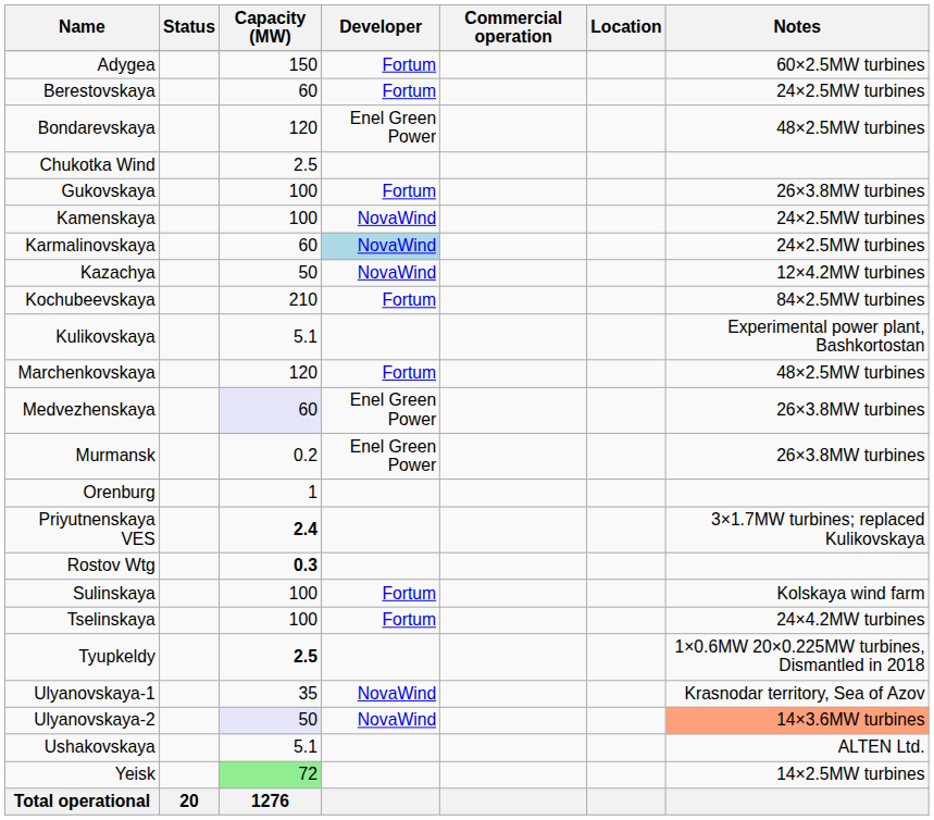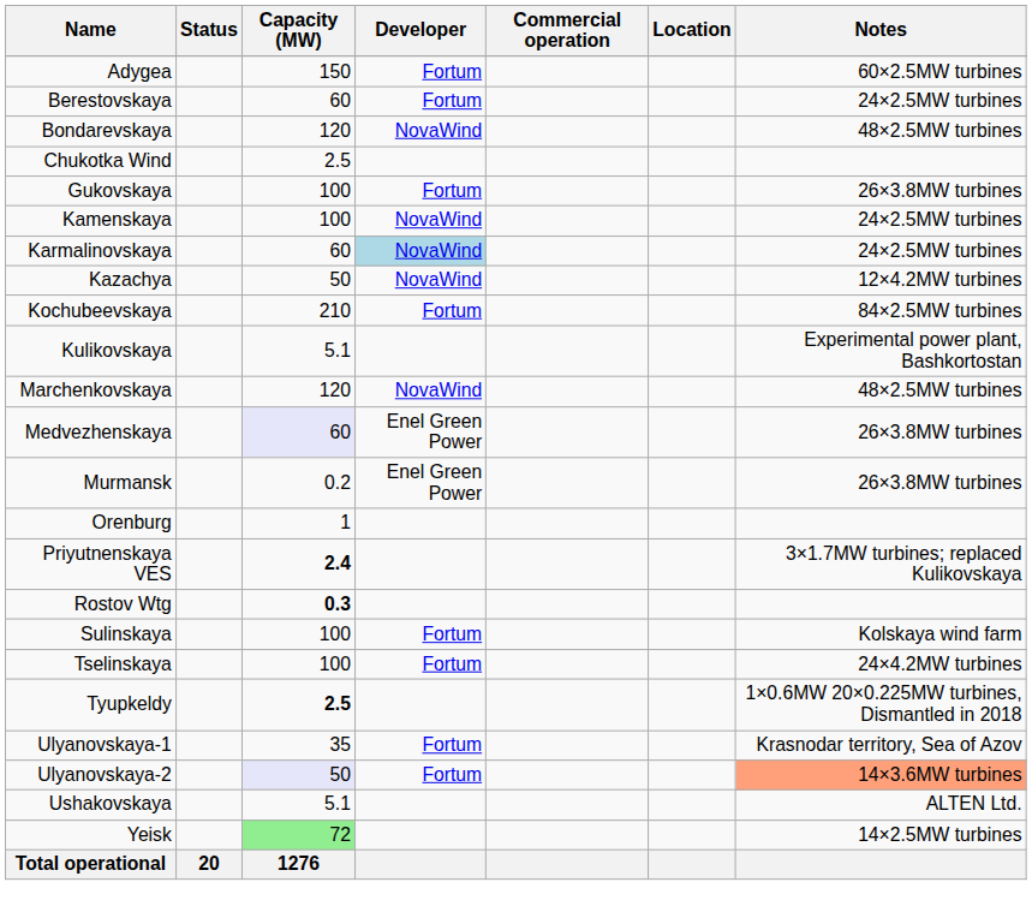 <table class="wikitable sortable static-row-numbers" style="text-align:right;">
 <tr>
 <th>Name</th>
 <th>Status</th>
 <th>Capacity (MW)</th>
 <th>Developer</th>
 <th>Commercial operation</th>
 <th>Location</th>
 <th class="unsortable">Notes</th>
 </tr>
 <tr class="static-row-header">
 </tr>
 <tr>
 <td>Adygea</td>
 <td></td>
 <td>150</td>
 <td><a href='#'>Fortum</a></td>
 <td></td>
 <td></td>
 <td>60×2.5MW turbines</td>
 </tr>
 <tr>
 <td>Berestovskaya</td>
 <td></td>
 <td>60</td>
 <td><a href='#'>Fortum</a></td>
 <td></td>
 <td></td>
 <td>24×2.5MW turbines</td>
 </tr>
 <tr>
 <td>Bondarevskaya</td>
 <td></td>
 <td>120</td>
-<td>Enel Green Power</td>
+<td><a href='#'>NovaWind</a></td>
 <td></td>
 <td></td>
 <td>48×2.5MW turbines</td>
 </tr>
 <tr>
 <td>Chukotka Wind</td>
 <td></td>
 <td>2.5</td>
 <td></td>
 <td></td>
 <td></td>
 <td></td>
 </tr>
 <tr>
 <td>Gukovskaya</td>
 <td></td>
 <td>100</td>
 <td><a href='#'>Fortum</a></td>
 <td></td>
 <td></td>
 <td>26×3.8MW turbines</td>
 </tr>
 <tr>
 <td>Kamenskaya</td>
 <td></td>
 <td>100</td>
 <td><a href='#'>NovaWind</a></td>
 <td></td>
 <td></td>
 <td>24×2.5MW turbines</td>
 </tr>
 <tr>
 <td>Karmalinovskaya</td>
 <td></td>
 <td>60</td>
 <td style="background: lightblue;"><a href='#'>NovaWind</a></td>
 <td></td>
 <td></td>
 <td>24×2.5MW turbines</td>
 </tr>
 <tr>
 <td>Kazachya</td>
 <td></td>
 <td>50</td>
 <td><a href='#'>NovaWind</a></td>
 <td></td>
 <td></td>
 <td>12×4.2MW turbines</td>
 </tr>
 <tr>
 <td>Kochubeevskaya</td>
 <td></td>
 <td>210</td>
 <td><a href='#'>Fortum</a></td>
 <td></td>
 <td></td>
 <td>84×2.5MW turbines</td>
 </tr>
 <tr>
 <td>Kulikovskaya</td>
 <td></td>
 <td>5.1</td>
 <td></td>
 <td></td>
 <td></td>
 <td>Experimental power plant, Bashkortostan</td>
 </tr>
 <tr>
 <td>Marchenkovskaya</td>
 <td></td>
 <td>120</td>
-<td><a href='#'>Fortum</a></td>
+<td><a href='#'>NovaWind</a></td>
 <td></td>
 <td></td>
 <td>48×2.5MW turbines</td>
 </tr>
 <tr>
 <td>Medvezhenskaya</td>
 <td></td>
 <td style="background: lavender;">60</td>
 <td>Enel Green Power</td>
 <td></td>
 <td></td>
 <td>26×3.8MW turbines</td>
 </tr>
 <tr>
 <td>Murmansk</td>
 <td></td>
 <td>0.2</td>
 <td>Enel Green Power</td>
 <td></td>
 <td></td>
 <td>26×3.8MW turbines</td>
 </tr>
 <tr>
 <td>Orenburg</td>
 <td></td>
 <td>1</td>
 <td></td>
 <td></td>
 <td></td>
 <td></td>
 </tr>
 <tr>
 <td>Priyutnenskaya VES</td>
 <td></td>
 <td><strong>2.4</strong></td>
 <td></td>
 <td></td>
 <td></td>
 <td>3×1.7MW turbines; replaced Kulikovskaya</td>
 </tr>
 <tr>
 <td>Rostov Wtg</td>
 <td></td>
 <td><strong>0.3</strong></td>
 <td></td>
 <td></td>
 <td></td>
 <td></td>
 </tr>
 <tr>
 <td>Sulinskaya</td>
 <td></td>
 <td>100</td>
 <td><a href='#'>Fortum</a></td>
 <td></td>
 <td></td>
 <td>Kolskaya wind farm</td>
 </tr>
 <tr>
 <td>Tselinskaya</td>
 <td></td>
 <td>100</td>
 <td><a href='#'>Fortum</a></td>
 <td></td>
 <td></td>
 <td>24×4.2MW turbines</td>
 </tr>
 <tr>
 <td Tyupkildy Wind Farm>Tyupkeldy</td>
 <td></td>
 <td><strong>2.5</strong></td>
 <td></td>
 <td></td>
 <td></td>
 <td>1×0.6MW 20×0.225MW turbines, Dismantled in 2018</td>
 </tr>
 <tr>
 <td>Ulyanovskaya-1</td>
 <td></td>
 <td>35</td>
-<td><a href='#'>NovaWind</a></td>
+<td><a href='#'>Fortum</a></td>
 <td></td>
 <td></td>
 <td>Krasnodar territory, Sea of Azov</td>
 </tr>
 <tr>
 <td>Ulyanovskaya-2</td>
 <td></td>
 <td style="background: lavender;">50</td>
-<td><a href='#'>NovaWind</a></td>
+<td><a href='#'>Fortum</a></td>
 <td></td>
 <td></td>
 <td style="background: lightsalmon;">14×3.6MW turbines</td>
 </tr>
 <tr>
 <td>Ushakovskaya</td>
 <td></td>
 <td>5.1</td>
 <td></td>
 <td></td>
 <td></td>
 <td>ALTEN Ltd.</td>
 </tr>
 <tr>
 <td Yeisk Wind Farm>Yeisk</td>
 <td></td>
 <td style="background: lightgreen;">72</td>
 <td></td>
 <td></td>
 <td></td>
 <td>14×2.5MW turbines</td>
 </tr>
 <tr class="static-row-header " style="font-weight:bold;">
 <th>Total operational</th>
 <th>20</th>
 <th>1276</th>
 <th></th>
 <th></th>
 <th></th>
 <th></th>
 </tr>
 </table>
